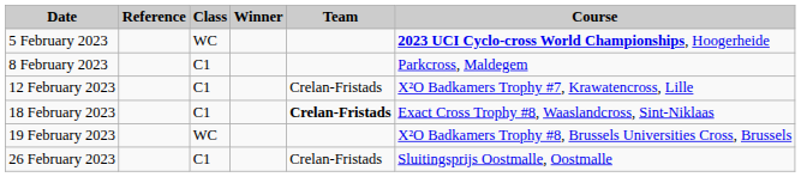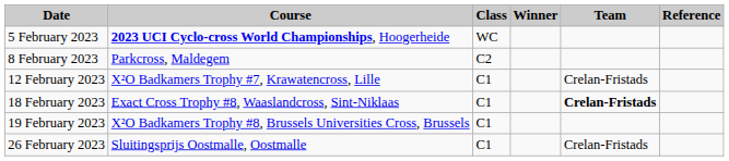 <table class="wikitable sortable alternance ">
 <tr>
 <th scope="col" style="background-color:#CCCCCC;">Date</th>
-<th scope="col" style="background-color:#CCCCCC;">Reference</th>
+<th scope="col" style="background-color:#CCCCCC;">Course</th>
 <th scope="col" style="background-color:#CCCCCC;">Class</th>
 <th scope="col" style="background-color:#CCCCCC;">Winner</th>
 <th scope="col" style="background-color:#CCCCCC;">Team</th>
-<th scope="col" style="background-color:#CCCCCC;">Course</th>
+<th scope="col" style="background-color:#CCCCCC;">Reference</th>
 </tr>
 <tr>
 <td>5 February 2023</td>
-<td></td>
+<td> <strong><a href='#'>2023 UCI Cyclo-cross World Championships</a></strong>, <a href='#'>Hoogerheide</a></td>
 <td>WC</td>
 <td></td>
 <td></td>
-<td> <strong><a href='#'>2023 UCI Cyclo-cross World Championships</a></strong>, <a href='#'>Hoogerheide</a></td>
+<td></td>
 </tr>
 <tr>
 <td>8 February 2023</td>
+<td> <a href='#'>Parkcross</a>, <a href='#'>Maldegem</a></td>
+<td>C2</td>
 <td></td>
+<td></td>
+<td></td>
+</tr>
+<tr>
+<td>12 February 2023</td>
+<td> <a href='#'>X²O Badkamers Trophy #7</a>, <a href='#'>Krawatencross</a>, <a href='#'>Lille</a></td>
+<td>C1</td>
+<td></td>
+<td>Crelan-Fristads</td>
+<td></td>
+</tr>
+<tr>
+<td>18 February 2023</td>
+<td> <a href='#'>Exact Cross Trophy #8</a>, <a href='#'>Waaslandcross</a>, <a href='#'>Sint-Niklaas</a></td>
+<td>C1</td>
+<td></td>
+<td><strong>Crelan-Fristads</strong></td>
+<td></td>
+</tr>
+<tr>
+<td>19 February 2023</td>
+<td> <a href='#'>X²O Badkamers Trophy #8</a>, <a href='#'>Brussels Universities Cross</a>, <a href='#'>Brussels</a></td>
 <td>C1</td>
 <td></td>
 <td></td>
-<td> <a href='#'>Parkcross</a>, <a href='#'>Maldegem</a></td>
+<td></td>
 </tr>
 <tr>
-<td>12 February 2023</td>
-<td></td>
+<td>26 February 2023</td>
+<td> <a href='#'>Sluitingsprijs Oostmalle</a>, <a href='#'>Oostmalle</a></td>
 <td>C1</td>
 <td></td>
 <td>Crelan-Fristads</td>
-<td> <a href='#'>X²O Badkamers Trophy #7</a>, <a href='#'>Krawatencross</a>, <a href='#'>Lille</a></td>
-</tr>
-<tr>
-<td>18 February 2023</td>
 <td></td>
-<td>C1</td>
-<td></td>
-<td><strong>Crelan-Fristads</strong></td>
-<td> <a href='#'>Exact Cross Trophy #8</a>, <a href='#'>Waaslandcross</a>, <a href='#'>Sint-Niklaas</a></td>
-</tr>
-<tr>
-<td>19 February 2023</td>
-<td></td>
-<td>WC</td>
-<td></td>
-<td></td>
-<td> <a href='#'>X²O Badkamers Trophy #8</a>, <a href='#'>Brussels Universities Cross</a>, <a href='#'>Brussels</a></td>
-</tr>
-<tr>
-<td>26 February 2023</td>
-<td></td>
-<td>C1</td>
-<td></td>
-<td>Crelan-Fristads</td>
-<td> <a href='#'>Sluitingsprijs Oostmalle</a>, <a href='#'>Oostmalle</a></td>
 </tr>
 </table>
